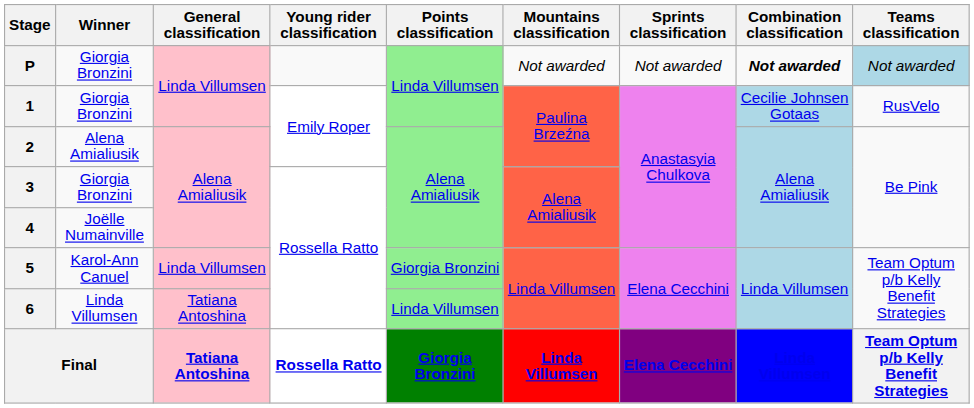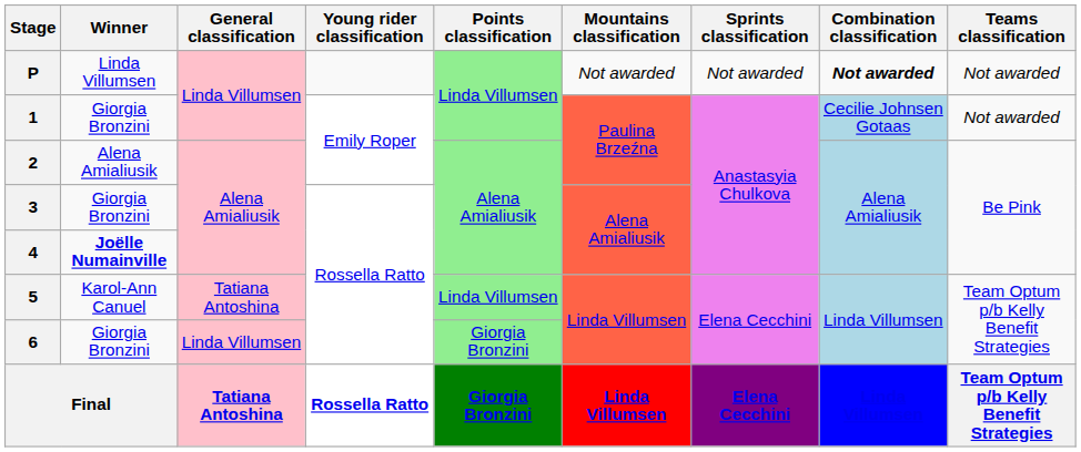 <table class="wikitable" style="text-align: center; font-size:86%;">
 <tr style="background-color: #efefef;">
 <th width="1%">Stage</th>
 <th width="7%">Winner</th>
 <th width="7%">General classification<br></th>
 <th width="7%">Young rider classification<br></th>
 <th width="7%">Points classification<br></th>
 <th width="7%">Mountains classification<br></th>
 <th width="7%">Sprints classification<br></th>
 <th width="7%">Combination classification<br></th>
 <th width="7%">Teams classification<br></th>
 </tr>
 <tr>
 <th>P</th>
-<td><a href='#'>Giorgia Bronzini</a></td>
+<td><a href='#'>Linda Villumsen</a></td>
 <td style="background:pink;" rowspan=2><a href='#'>Linda Villumsen</a></td>
 <td></td>
 <td style="background:lightgreen;" rowspan=2><a href='#'>Linda Villumsen</a></td>
 <td><em>Not awarded</em></td>
 <td><em>Not awarded</em></td>
 <td><strong><em>Not awarded</em></strong></td>
-<td style="background: lightblue;"><em>Not awarded</em></td>
+<td><em>Not awarded</em></td>
 </tr>
 <tr>
 <th>1</th>
 <td><a href='#'>Giorgia Bronzini</a></td>
 <td style="background:white;" rowspan=2><a href='#'>Emily Roper</a></td>
 <td style="background:tomato;" rowspan=2><a href='#'>Paulina Brzeźna</a></td>
 <td style="background:violet;" rowspan=4><a href='#'>Anastasyia Chulkova</a></td>
 <td style="background:lightblue;"><a href='#'>Cecilie Johnsen Gotaas</a></td>
-<td style="background:;"><a href='#'>RusVelo</a></td>
+<td><em>Not awarded</em></td>
 </tr>
 <tr>
 <th>2</th>
 <td><a href='#'>Alena Amialiusik</a></td>
 <td style="background:pink;" rowspan=3><a href='#'>Alena Amialiusik</a></td>
 <td style="background:lightgreen;" rowspan=3><a href='#'>Alena Amialiusik</a></td>
 <td style="background:lightblue;" rowspan=3><a href='#'>Alena Amialiusik</a></td>
 <td style="background:;" rowspan=3><a href='#'>Be Pink</a></td>
 </tr>
 <tr>
 <th>3</th>
 <td><a href='#'>Giorgia Bronzini</a></td>
 <td style="background:white;" rowspan=4><a href='#'>Rossella Ratto</a></td>
 <td style="background:tomato;" rowspan=2><a href='#'>Alena Amialiusik</a></td>
 </tr>
 <tr>
 <th>4</th>
-<td><a href='#'>Joëlle Numainville</a></td>
+<td><strong><a href='#'>Joëlle Numainville</a></strong></td>
 </tr>
 <tr>
 <th>5</th>
 <td><a href='#'>Karol-Ann Canuel</a></td>
-<td style="background:pink;"><a href='#'>Linda Villumsen</a></td>
-<td style="background:lightgreen;"><a href='#'>Giorgia Bronzini</a></td>
+<td style="background:pink;"><a href='#'>Tatiana Antoshina</a></td>
+<td style="background:lightgreen;"><a href='#'>Linda Villumsen</a></td>
 <td style="background:tomato;" rowspan=2><a href='#'>Linda Villumsen</a></td>
 <td style="background:violet;" rowspan=2><a href='#'>Elena Cecchini</a></td>
 <td style="background:lightblue;" rowspan=2><a href='#'>Linda Villumsen</a></td>
 <td style="background:;" rowspan=2><a href='#'>Team Optum p/b Kelly Benefit Strategies</a></td>
 </tr>
 <tr>
 <th>6</th>
-<td><a href='#'>Linda Villumsen</a></td>
-<td style="background:pink;"><a href='#'>Tatiana Antoshina</a></td>
-<td style="background:lightgreen;"><a href='#'>Linda Villumsen</a></td>
+<td><a href='#'>Giorgia Bronzini</a></td>
+<td style="background:pink;"><a href='#'>Linda Villumsen</a></td>
+<td style="background:lightgreen;"><a href='#'>Giorgia Bronzini</a></td>
 </tr>
 <tr>
 <th colspan=2><strong>Final</strong></th>
 <th style="background:pink;"><a href='#'>Tatiana Antoshina</a></th>
 <th style="background:white;"><a href='#'>Rossella Ratto</a></th>
 <th style="background:green;"><a href='#'>Giorgia Bronzini</a></th>
 <th style="background:red;"><a href='#'>Linda Villumsen</a></th>
 <th style="background:purple;"><a href='#'>Elena Cecchini</a></th>
 <th style="background:blue;"><a href='#'>Linda Villumsen</a></th>
 <th style="background:;"><a href='#'>Team Optum p/b Kelly Benefit Strategies</a></th>
 </tr>
 </table>
